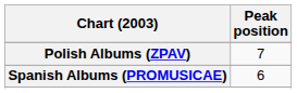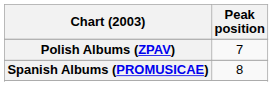 <table class="wikitable sortable plainrowheaders" style="text-align:center">
 <tr>
 <th scope="col">Chart (2003)</th>
 <th scope="col">Peak <br> position</th>
 </tr>
 <tr>
 </tr>
 <tr>
 </tr>
 <tr>
 </tr>
 <tr>
 </tr>
 <tr>
 </tr>
 <tr>
 </tr>
 <tr>
 </tr>
 <tr>
 </tr>
 <tr>
 </tr>
 <tr>
 </tr>
 <tr>
 </tr>
 <tr>
 </tr>
 <tr>
 </tr>
 <tr>
 </tr>
 <tr>
 <th scope="row">Polish Albums (<a href='#'>ZPAV</a>)</th>
 <td align="center">7</td>
 </tr>
 <tr>
 </tr>
 <tr>
 </tr>
 <tr>
 <th scope="row">Spanish Albums (<a href='#'>PROMUSICAE</a>)</th>
-<td align="center">6</td>
+<td align="center">8</td>
 </tr>
 <tr>
 </tr>
 <tr>
 </tr>
 <tr>
 </tr>
 <tr>
 </tr>
 </table>
